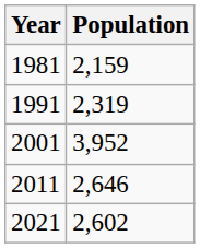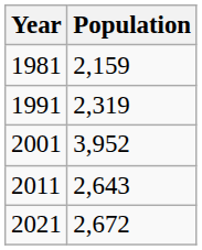 <table class=wikitable>
 <tr>
 <th>Year</th>
 <th>Population</th>
 </tr>
 <tr>
 <td>1981</td>
 <td>2,159</td>
 </tr>
 <tr>
 <td>1991</td>
 <td>2,319</td>
 </tr>
 <tr>
 <td>2001</td>
 <td>3,952</td>
 </tr>
 <tr>
 <td>2011</td>
-<td>2,646</td>
+<td>2,643</td>
 </tr>
 <tr>
 <td>2021</td>
-<td>2,602</td>
+<td>2,672</td>
 </tr>
 </table>
